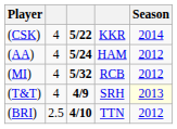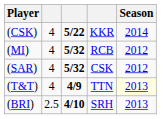 <table class="wikitable sortable" style="text-align:center">
 <tr>
 <th>Player</th>
 <th></th>
 <th></th>
 <th></th>
 <th>Season</th>
 </tr>
 <tr>
 <td style="text-align:left"> <span>(<a href='#'>CSK</a>)</span></td>
 <td>4</td>
 <td><strong>5/22</strong></td>
 <td><a href='#'>KKR</a></td>
 <td><a href='#'>2014</a></td>
 </tr>
 <tr>
-<td style="text-align:left"> <span>(<a href='#'>AA</a>)</span></td>
-<td>4</td>
-<td><strong>5/24</strong></td>
-<td><a href='#'>HAM</a></td>
-<td><a href='#'>2012</a></td>
-</tr>
-<tr>
 <td style="text-align:left"> <span>(<a href='#'>MI</a>)</span></td>
 <td>4</td>
 <td><strong>5/32</strong></td>
 <td><a href='#'>RCB</a></td>
 <td><a href='#'>2012</a></td>
 </tr>
 <tr>
+<td style="text-align:left"> <span>(<a href='#'>SAR</a>)</span></td>
+<td>4</td>
+<td><strong>5/32</strong></td>
+<td><a href='#'>CSK</a></td>
+<td><a href='#'>2012</a></td>
+</tr>
+<tr>
 <td style="text-align:left"> <span>(<a href='#'>T&T</a>)</span></td>
 <td>4</td>
 <td><strong>4/9</strong></td>
-<td><a href='#'>SRH</a></td>
+<td><a href='#'>TTN</a></td>
 <td style="background: lightyellow;"><a href='#'>2013</a></td>
 </tr>
 <tr>
 <td style="text-align:left"> <span>(<a href='#'>BRI</a>)</span></td>
 <td>2.5</td>
 <td><strong>4/10</strong></td>
-<td><a href='#'>TTN</a></td>
-<td><a href='#'>2012</a></td>
+<td><a href='#'>SRH</a></td>
+<td><a href='#'>2013</a></td>
 </tr>
 </table>
